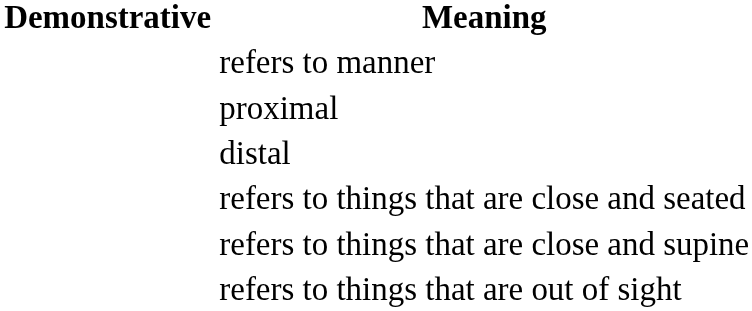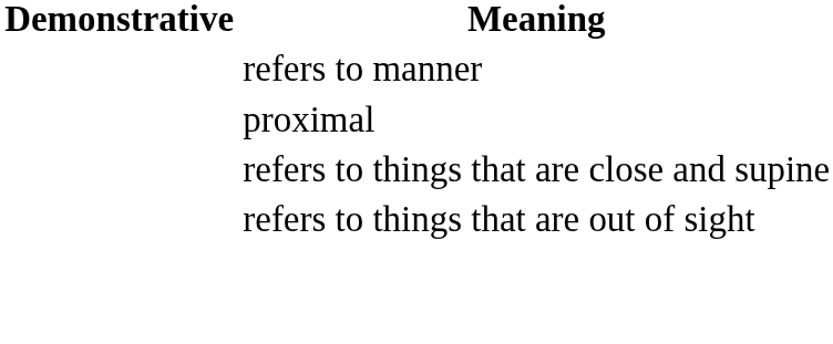 <table>
 <tr>
 <th>Demonstrative</th>
 <th>Meaning</th>
 </tr>
 <tr>
 <td></td>
 <td>refers to manner</td>
 </tr>
 <tr>
 <td></td>
 <td>proximal</td>
 </tr>
 <tr>
 <td></td>
-<td>distal</td>
-</tr>
-<tr>
-<td></td>
-<td>refers to things that are close and seated</td>
-</tr>
-<tr>
-<td></td>
 <td>refers to things that are close and supine</td>
 </tr>
 <tr>
 <td></td>
 <td>refers to things that are out of sight</td>
 </tr>
 </table>
